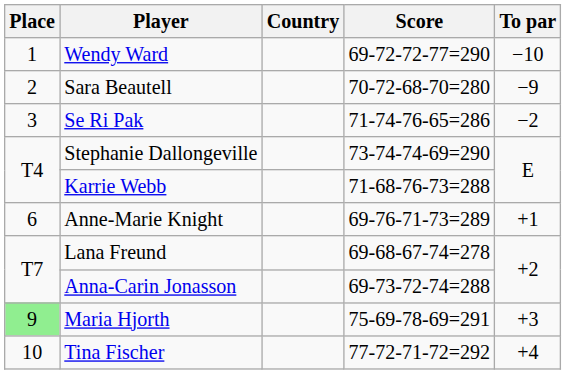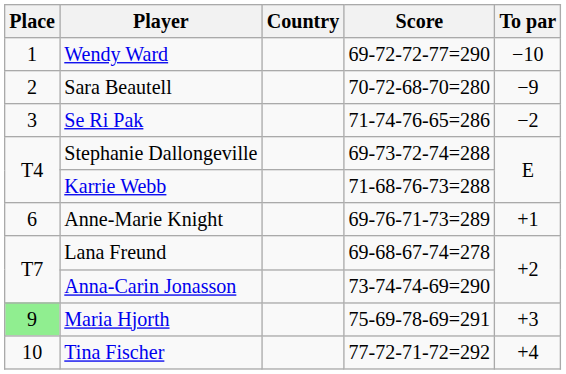 <table class="wikitable" style="font-size:95%;">
 <tr>
 <th>Place</th>
 <th>Player</th>
 <th>Country</th>
 <th>Score</th>
 <th>To par</th>
 </tr>
 <tr>
 <td align=center>1</td>
 <td><a href='#'>Wendy Ward</a></td>
 <td></td>
 <td>69-72-72-77=290</td>
 <td align=center>−10</td>
 </tr>
 <tr>
 <td align=center>2</td>
 <td>Sara Beautell</td>
 <td></td>
 <td>70-72-68-70=280</td>
 <td align=center>−9</td>
 </tr>
 <tr>
 <td align=center>3</td>
 <td><a href='#'>Se Ri Pak</a></td>
 <td></td>
 <td>71-74-76-65=286</td>
 <td align=center>−2</td>
 </tr>
 <tr>
 <td rowspan=2 align=center>T4</td>
 <td>Stephanie Dallongeville</td>
 <td></td>
-<td>73-74-74-69=290</td>
+<td>69-73-72-74=288</td>
 <td rowspan=2 align=center>E</td>
 </tr>
 <tr>
 <td><a href='#'>Karrie Webb</a></td>
 <td></td>
 <td>71-68-76-73=288</td>
 </tr>
 <tr>
 <td align=center>6</td>
 <td>Anne-Marie Knight</td>
 <td></td>
 <td>69-76-71-73=289</td>
 <td align=center>+1</td>
 </tr>
 <tr>
 <td rowspan="2" align=center>T7</td>
 <td>Lana Freund</td>
 <td></td>
 <td>69-68-67-74=278</td>
 <td rowspan="2" align=center>+2</td>
 </tr>
 <tr>
 <td><a href='#'>Anna-Carin Jonasson</a></td>
 <td></td>
-<td>69-73-72-74=288</td>
+<td>73-74-74-69=290</td>
 </tr>
 <tr>
 <td align=center style="background: lightgreen;">9</td>
 <td><a href='#'>Maria Hjorth</a></td>
 <td></td>
 <td>75-69-78-69=291</td>
 <td align=center>+3</td>
 </tr>
 <tr>
 <td align=center>10</td>
 <td><a href='#'>Tina Fischer</a></td>
 <td></td>
 <td>77-72-71-72=292</td>
 <td align=center>+4</td>
 </tr>
 </table>
